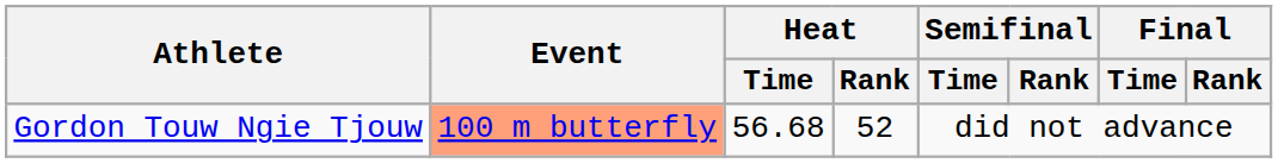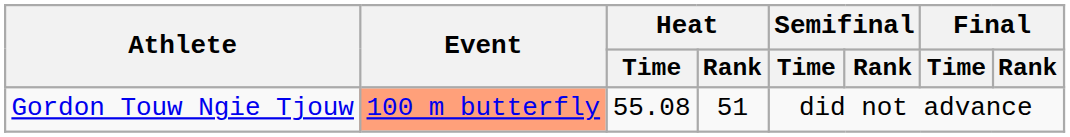 <table class=wikitable style="font-size:90%">
 <tr>
 <th rowspan="2">Athlete</th>
 <th rowspan="2">Event</th>
 <th colspan="2">Heat</th>
 <th colspan="2">Semifinal</th>
 <th colspan="2">Final</th>
 </tr>
 <tr style="font-size:95%">
 <th>Time</th>
 <th>Rank</th>
 <th>Time</th>
 <th>Rank</th>
 <th>Time</th>
 <th>Rank</th>
 </tr>
 <tr align=center>
 <td align=left><a href='#'>Gordon Touw Ngie Tjouw</a></td>
 <td align=left style="background: lightsalmon;"><a href='#'>100 m butterfly</a></td>
-<td>56.68</td>
-<td>52</td>
+<td>55.08</td>
+<td>51</td>
 <td colspan=4>did not advance</td>
 </tr>
 </table>
